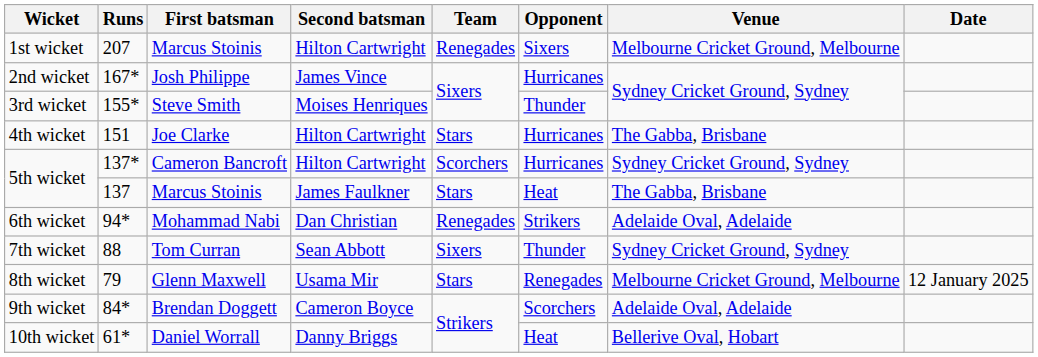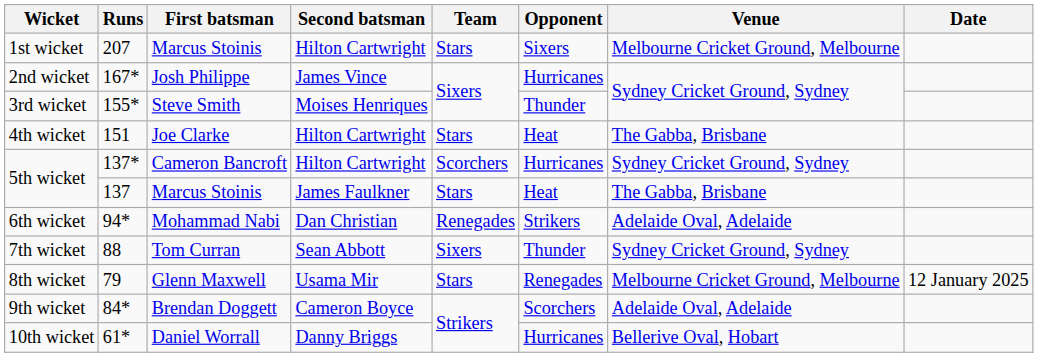 <table class="wikitable">
 <tr>
 <th>Wicket</th>
 <th>Runs</th>
 <th>First batsman</th>
 <th>Second batsman</th>
 <th>Team</th>
 <th>Opponent</th>
 <th>Venue</th>
 <th>Date</th>
 </tr>
 <tr>
 <td>1st wicket</td>
 <td>207</td>
 <td><a href='#'>Marcus Stoinis</a></td>
 <td><a href='#'>Hilton Cartwright</a></td>
-<td><a href='#'>Renegades</a></td>
+<td><a href='#'>Stars</a></td>
 <td><a href='#'>Sixers</a></td>
 <td><a href='#'>Melbourne Cricket Ground</a>, <a href='#'>Melbourne</a></td>
 <td></td>
 </tr>
 <tr>
 <td>2nd wicket</td>
 <td>167*</td>
 <td><a href='#'>Josh Philippe</a></td>
 <td><a href='#'>James Vince</a></td>
 <td rowspan=2><a href='#'>Sixers</a></td>
 <td><a href='#'>Hurricanes</a></td>
 <td rowspan=2><a href='#'>Sydney Cricket Ground</a>, <a href='#'>Sydney</a></td>
 <td></td>
 </tr>
 <tr>
 <td>3rd wicket</td>
 <td>155*</td>
 <td><a href='#'>Steve Smith</a></td>
 <td><a href='#'>Moises Henriques</a></td>
 <td><a href='#'>Thunder</a></td>
 <td></td>
 </tr>
 <tr>
 <td>4th wicket</td>
 <td>151</td>
 <td><a href='#'>Joe Clarke</a></td>
 <td><a href='#'>Hilton Cartwright</a></td>
 <td><a href='#'>Stars</a></td>
-<td><a href='#'>Hurricanes</a></td>
+<td><a href='#'>Heat</a></td>
 <td><a href='#'>The Gabba</a>, <a href='#'>Brisbane</a></td>
 <td></td>
 </tr>
 <tr>
 <td rowspan=2>5th wicket</td>
 <td>137*</td>
 <td><a href='#'>Cameron Bancroft</a></td>
 <td><a href='#'>Hilton Cartwright</a></td>
 <td><a href='#'>Scorchers</a></td>
 <td><a href='#'>Hurricanes</a></td>
 <td><a href='#'>Sydney Cricket Ground</a>, <a href='#'>Sydney</a></td>
 <td></td>
 </tr>
 <tr>
 <td>137</td>
 <td><a href='#'>Marcus Stoinis</a></td>
 <td><a href='#'>James Faulkner</a></td>
 <td><a href='#'>Stars</a></td>
 <td><a href='#'>Heat</a></td>
 <td><a href='#'>The Gabba</a>, <a href='#'>Brisbane</a></td>
 <td></td>
 </tr>
 <tr>
 <td>6th wicket</td>
 <td>94*</td>
 <td><a href='#'>Mohammad Nabi</a></td>
 <td><a href='#'>Dan Christian</a></td>
 <td><a href='#'>Renegades</a></td>
 <td><a href='#'>Strikers</a></td>
 <td><a href='#'>Adelaide Oval</a>, <a href='#'>Adelaide</a></td>
 <td></td>
 </tr>
 <tr>
 <td>7th wicket</td>
 <td>88</td>
 <td><a href='#'>Tom Curran</a></td>
 <td><a href='#'>Sean Abbott</a></td>
 <td><a href='#'>Sixers</a></td>
 <td><a href='#'>Thunder</a></td>
 <td><a href='#'>Sydney Cricket Ground</a>, <a href='#'>Sydney</a></td>
 <td></td>
 </tr>
 <tr>
 <td>8th wicket</td>
 <td>79</td>
 <td><a href='#'>Glenn Maxwell</a></td>
 <td><a href='#'>Usama Mir</a></td>
 <td><a href='#'>Stars</a></td>
 <td><a href='#'>Renegades</a></td>
 <td><a href='#'>Melbourne Cricket Ground</a>, <a href='#'>Melbourne</a></td>
 <td>12 January 2025</td>
 </tr>
 <tr>
 <td>9th wicket</td>
 <td>84*</td>
 <td><a href='#'>Brendan Doggett</a></td>
 <td><a href='#'>Cameron Boyce</a></td>
 <td rowspan=2><a href='#'>Strikers</a></td>
 <td><a href='#'>Scorchers</a></td>
 <td><a href='#'>Adelaide Oval</a>, <a href='#'>Adelaide</a></td>
 <td></td>
 </tr>
 <tr>
 <td>10th wicket</td>
 <td>61*</td>
 <td><a href='#'>Daniel Worrall</a></td>
 <td><a href='#'>Danny Briggs</a></td>
-<td><a href='#'>Heat</a></td>
+<td><a href='#'>Hurricanes</a></td>
 <td><a href='#'>Bellerive Oval</a>, <a href='#'>Hobart</a></td>
 <td></td>
 </tr>
 </table>
